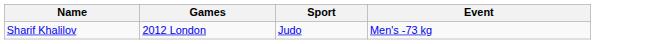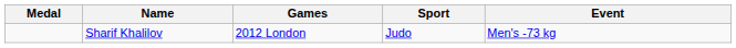 <table class="wikitable">
 <tr>
+<th style="width:6em">Medal</th>
 <th style="width:12em">Name</th>
 <th style="width:12em">Games</th>
 <th style="width:8em">Sport</th>
 <th style="width:20em">Event</th>
 </tr>
 <tr>
+<td></td>
 <td><a href='#'>Sharif Khalilov</a></td>
 <td> <a href='#'>2012 London</a></td>
 <td><a href='#'>Judo</a></td>
 <td><a href='#'>Men's -73 kg</a></td>
 </tr>
 </table>
